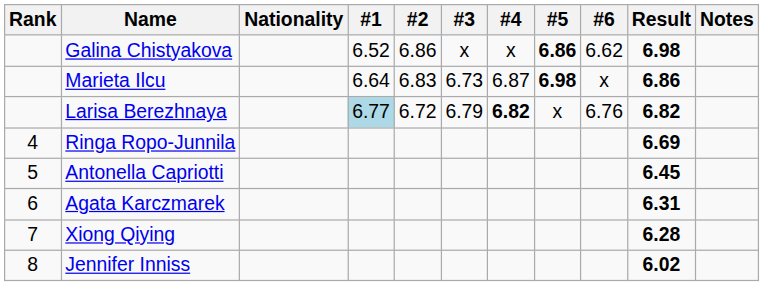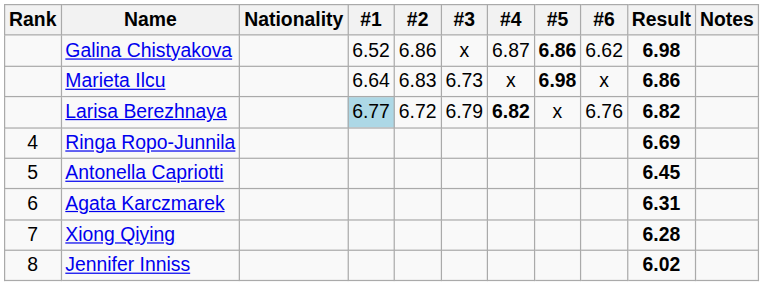 <table class="wikitable sortable" style="text-align:center">
 <tr>
 <th>Rank</th>
 <th>Name</th>
 <th>Nationality</th>
 <th>#1</th>
 <th>#2</th>
 <th>#3</th>
 <th>#4</th>
 <th>#5</th>
 <th>#6</th>
 <th>Result</th>
 <th>Notes</th>
 </tr>
 <tr>
 <td></td>
 <td align="left"><a href='#'>Galina Chistyakova</a></td>
 <td align=left></td>
 <td>6.52</td>
 <td>6.86</td>
 <td>x</td>
-<td>x</td>
+<td>6.87</td>
 <td><strong>6.86</strong></td>
 <td>6.62</td>
 <td><strong>6.98</strong></td>
 <td></td>
 </tr>
 <tr>
 <td></td>
 <td align="left"><a href='#'>Marieta Ilcu</a></td>
 <td align=left></td>
 <td>6.64</td>
 <td>6.83</td>
 <td>6.73</td>
-<td>6.87</td>
+<td>x</td>
 <td><strong>6.98</strong></td>
 <td>x</td>
 <td><strong>6.86</strong></td>
 <td></td>
 </tr>
 <tr>
 <td></td>
 <td align="left"><a href='#'>Larisa Berezhnaya</a></td>
 <td align=left></td>
 <td style="background: lightblue;">6.77</td>
 <td>6.72</td>
 <td>6.79</td>
 <td><strong>6.82</strong></td>
 <td>x</td>
 <td>6.76</td>
 <td><strong>6.82</strong></td>
 <td></td>
 </tr>
 <tr>
 <td>4</td>
 <td align="left"><a href='#'>Ringa Ropo-Junnila</a></td>
 <td align=left></td>
 <td></td>
 <td></td>
 <td></td>
 <td></td>
 <td></td>
 <td></td>
 <td><strong>6.69</strong></td>
 <td></td>
 </tr>
 <tr>
 <td>5</td>
 <td align="left"><a href='#'>Antonella Capriotti</a></td>
 <td align=left></td>
 <td></td>
 <td></td>
 <td></td>
 <td></td>
 <td></td>
 <td></td>
 <td><strong>6.45</strong></td>
 <td></td>
 </tr>
 <tr>
 <td>6</td>
 <td align="left"><a href='#'>Agata Karczmarek</a></td>
 <td align=left></td>
 <td></td>
 <td></td>
 <td></td>
 <td></td>
 <td></td>
 <td></td>
 <td><strong>6.31</strong></td>
 <td></td>
 </tr>
 <tr>
 <td>7</td>
 <td align="left"><a href='#'>Xiong Qiying</a></td>
 <td align=left></td>
 <td></td>
 <td></td>
 <td></td>
 <td></td>
 <td></td>
 <td></td>
 <td><strong>6.28</strong></td>
 <td></td>
 </tr>
 <tr>
 <td>8</td>
 <td align="left"><a href='#'>Jennifer Inniss</a></td>
 <td align=left></td>
 <td></td>
 <td></td>
 <td></td>
 <td></td>
 <td></td>
 <td></td>
 <td><strong>6.02</strong></td>
 <td></td>
 </tr>
 </table>
